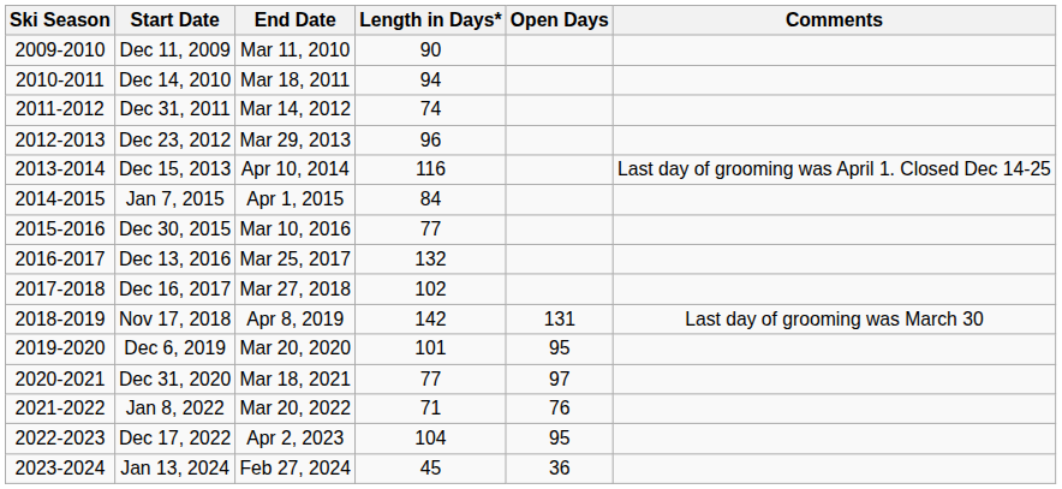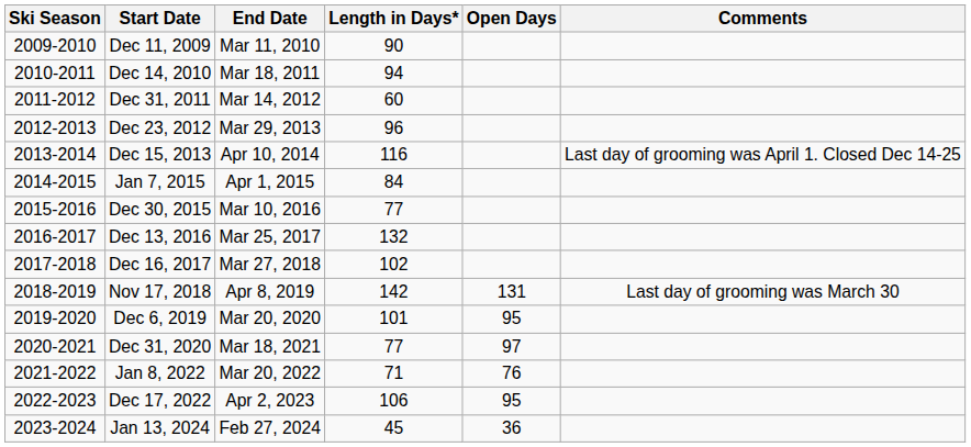 <table class="wikitable" style="text-align:center">
 <tr>
 <th>Ski Season</th>
 <th>Start Date</th>
 <th>End Date</th>
 <th>Length in Days*</th>
 <th>Open Days</th>
 <th>Comments</th>
 </tr>
 <tr>
 <td>2009-2010</td>
 <td>Dec 11, 2009</td>
 <td>Mar 11, 2010</td>
 <td>90</td>
 <td></td>
 <td></td>
 </tr>
 <tr>
 <td>2010-2011</td>
 <td>Dec 14, 2010</td>
 <td>Mar 18, 2011</td>
 <td>94</td>
 <td></td>
 <td></td>
 </tr>
 <tr>
 <td>2011-2012</td>
 <td>Dec 31, 2011</td>
 <td>Mar 14, 2012</td>
-<td>74</td>
+<td>60</td>
 <td></td>
 <td></td>
 </tr>
 <tr>
 <td>2012-2013</td>
 <td>Dec 23, 2012</td>
 <td>Mar 29, 2013</td>
 <td>96</td>
 <td></td>
 <td></td>
 </tr>
 <tr>
 <td>2013-2014</td>
 <td>Dec 15, 2013</td>
 <td>Apr 10, 2014</td>
 <td>116</td>
 <td></td>
 <td>Last day of grooming was April 1. Closed Dec 14-25</td>
 </tr>
 <tr>
 <td>2014-2015</td>
 <td>Jan 7, 2015</td>
 <td>Apr 1, 2015</td>
 <td>84</td>
 <td></td>
 <td></td>
 </tr>
 <tr>
 <td>2015-2016</td>
 <td>Dec 30, 2015</td>
 <td>Mar 10, 2016</td>
 <td>77</td>
 <td></td>
 <td></td>
 </tr>
 <tr>
 <td>2016-2017</td>
 <td>Dec 13, 2016</td>
 <td>Mar 25, 2017</td>
 <td>132</td>
 <td></td>
 <td></td>
 </tr>
 <tr>
 <td>2017-2018</td>
 <td>Dec 16, 2017</td>
 <td>Mar 27, 2018</td>
 <td>102</td>
 <td></td>
 <td></td>
 </tr>
 <tr>
 <td>2018-2019</td>
 <td>Nov 17, 2018</td>
 <td>Apr 8, 2019</td>
 <td>142</td>
 <td>131</td>
 <td>Last day of grooming was March 30</td>
 </tr>
 <tr>
 <td>2019-2020</td>
 <td>Dec 6, 2019</td>
 <td>Mar 20, 2020</td>
 <td>101</td>
 <td>95</td>
 <td></td>
 </tr>
 <tr>
 <td>2020-2021</td>
 <td>Dec 31, 2020</td>
 <td>Mar 18, 2021</td>
 <td>77</td>
 <td>97</td>
 <td></td>
 </tr>
 <tr>
 <td>2021-2022</td>
 <td>Jan 8, 2022</td>
 <td>Mar 20, 2022</td>
 <td>71</td>
 <td>76</td>
 <td></td>
 </tr>
 <tr>
 <td>2022-2023</td>
 <td>Dec 17, 2022</td>
 <td>Apr 2, 2023</td>
-<td>104</td>
+<td>106</td>
 <td>95</td>
 <td></td>
 </tr>
 <tr>
 <td>2023-2024</td>
 <td>Jan 13, 2024</td>
 <td>Feb 27, 2024</td>
 <td>45</td>
 <td>36</td>
 <td></td>
 </tr>
 </table>
